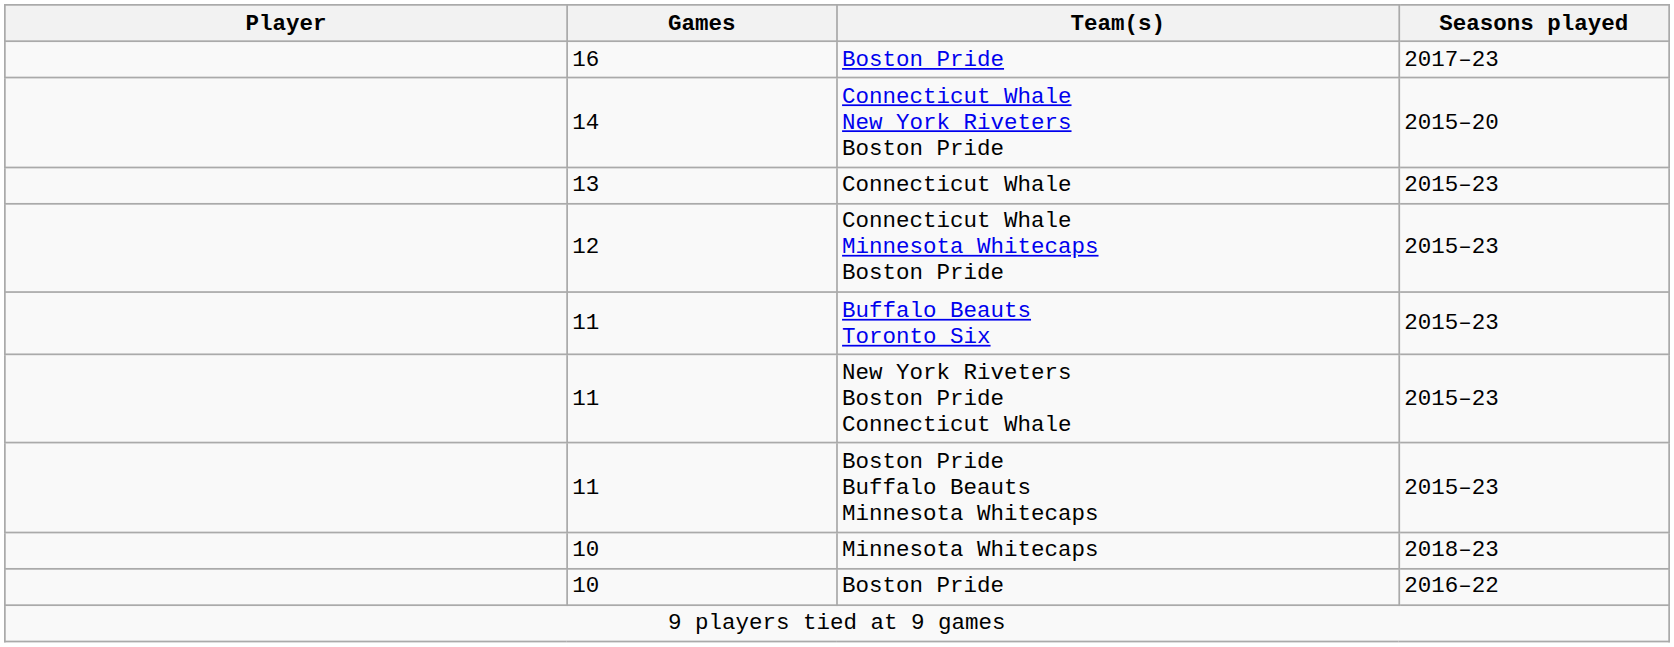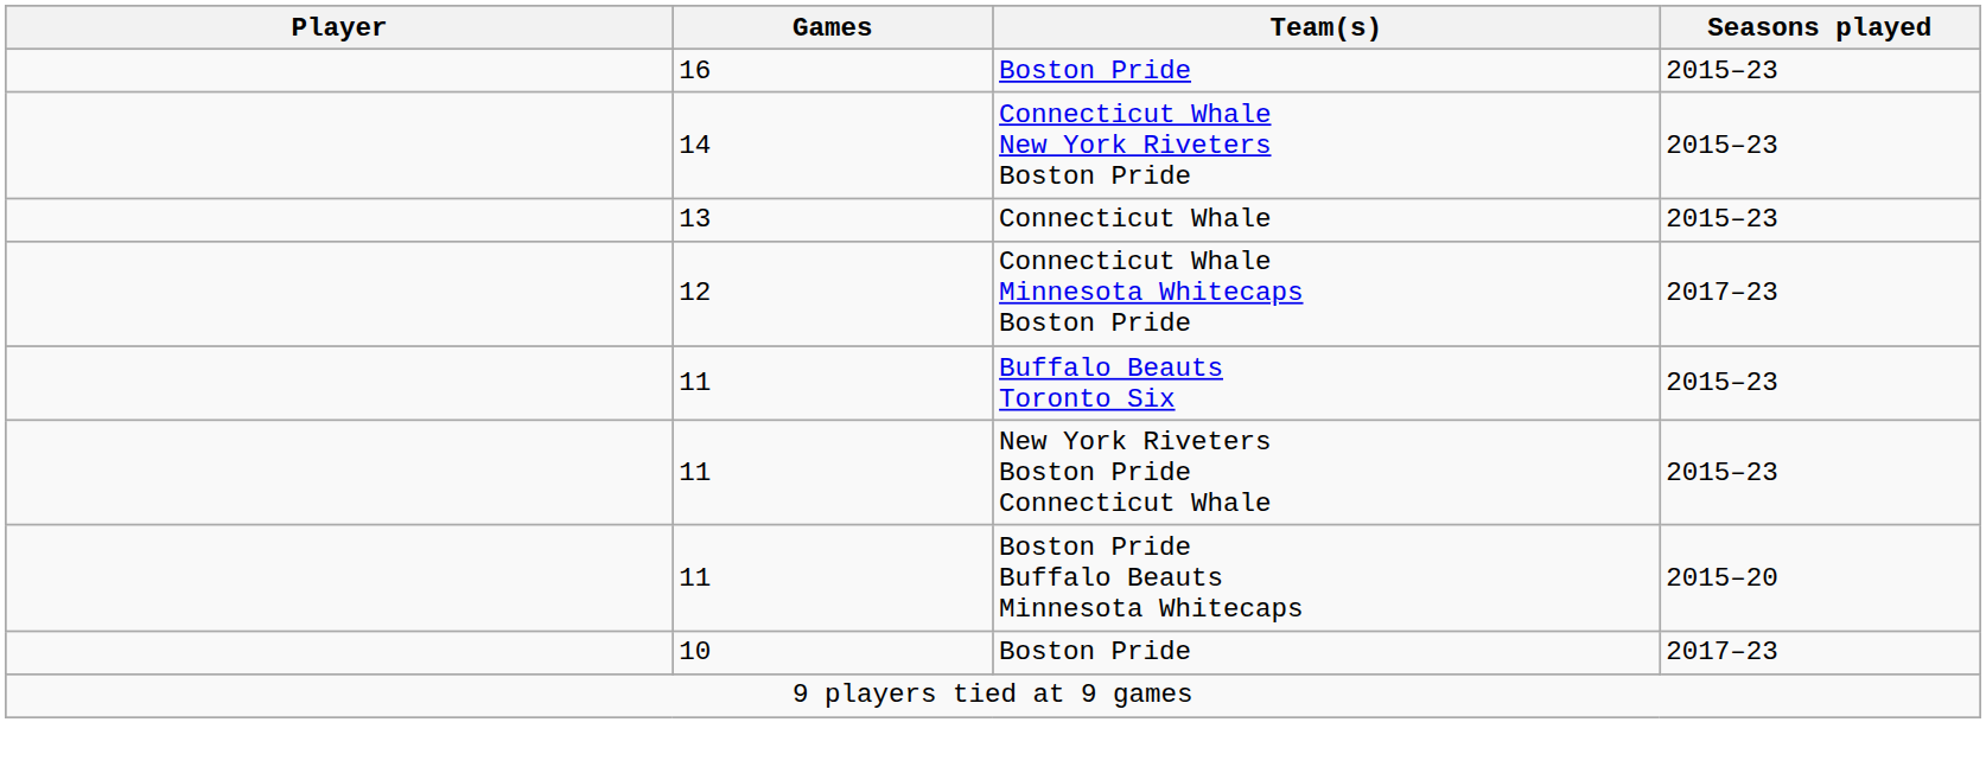 <table class="wikitable sortable">
 <tr>
 <th width="25%">Player</th>
 <th width="12%">Games</th>
 <th width="25%">Team(s)</th>
 <th width="12%">Seasons played</th>
 </tr>
 <tr>
 <td></td>
 <td>16</td>
 <td><a href='#'>Boston Pride</a></td>
-<td>2017–23</td>
+<td>2015–23</td>
 </tr>
 <tr>
 <td></td>
 <td>14</td>
 <td><a href='#'>Connecticut Whale</a><br><a href='#'>New York Riveters</a><br>Boston Pride</td>
-<td>2015–20</td>
+<td>2015–23</td>
 </tr>
 <tr>
 <td></td>
 <td>13</td>
 <td>Connecticut Whale</td>
 <td>2015–23</td>
 </tr>
 <tr>
 <td></td>
 <td>12</td>
 <td>Connecticut Whale<br><a href='#'>Minnesota Whitecaps</a><br>Boston Pride</td>
-<td>2015–23</td>
+<td>2017–23</td>
 </tr>
 <tr>
 <td></td>
 <td>11</td>
 <td><a href='#'>Buffalo Beauts</a><br><a href='#'>Toronto Six</a></td>
 <td>2015–23</td>
 </tr>
 <tr>
 <td></td>
 <td>11</td>
 <td>New York Riveters<br>Boston Pride<br>Connecticut Whale</td>
 <td>2015–23</td>
 </tr>
 <tr>
 <td></td>
 <td>11</td>
 <td>Boston Pride<br>Buffalo Beauts<br>Minnesota Whitecaps</td>
-<td>2015–23</td>
-</tr>
-<tr>
-<td></td>
-<td>10</td>
-<td>Minnesota Whitecaps</td>
-<td>2018–23</td>
+<td>2015–20</td>
 </tr>
 <tr>
 <td></td>
 <td>10</td>
 <td>Boston Pride</td>
-<td>2016–22</td>
+<td>2017–23</td>
 </tr>
 <tr>
 <td colspan="4" align="center">9 players tied at 9 games</td>
 </tr>
 </table>
